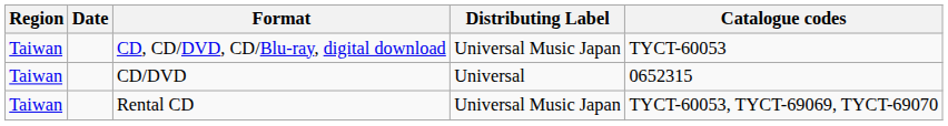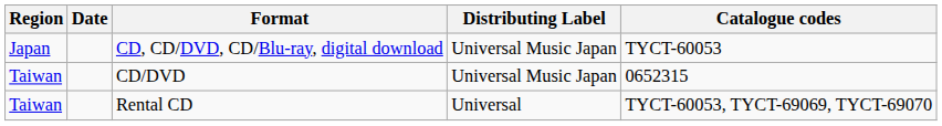 <table class="wikitable">
 <tr>
 <th>Region</th>
 <th>Date</th>
 <th>Format</th>
 <th>Distributing Label</th>
 <th>Catalogue codes</th>
 </tr>
 <tr>
-<td><a href='#'>Taiwan</a></td>
+<td><a href='#'>Japan</a></td>
 <td></td>
 <td><a href='#'>CD</a>, CD/<a href='#'>DVD</a>, CD/<a href='#'>Blu-ray</a>, <a href='#'>digital download</a></td>
 <td>Universal Music Japan</td>
 <td>TYCT-60053</td>
 </tr>
 <tr>
 <td><a href='#'>Taiwan</a></td>
 <td></td>
 <td>CD/DVD</td>
-<td>Universal</td>
+<td>Universal Music Japan</td>
 <td>0652315</td>
 </tr>
 <tr>
 <td><a href='#'>Taiwan</a></td>
 <td></td>
 <td>Rental CD</td>
-<td>Universal Music Japan</td>
+<td>Universal</td>
 <td>TYCT-60053, TYCT-69069, TYCT-69070</td>
 </tr>
 </table>
